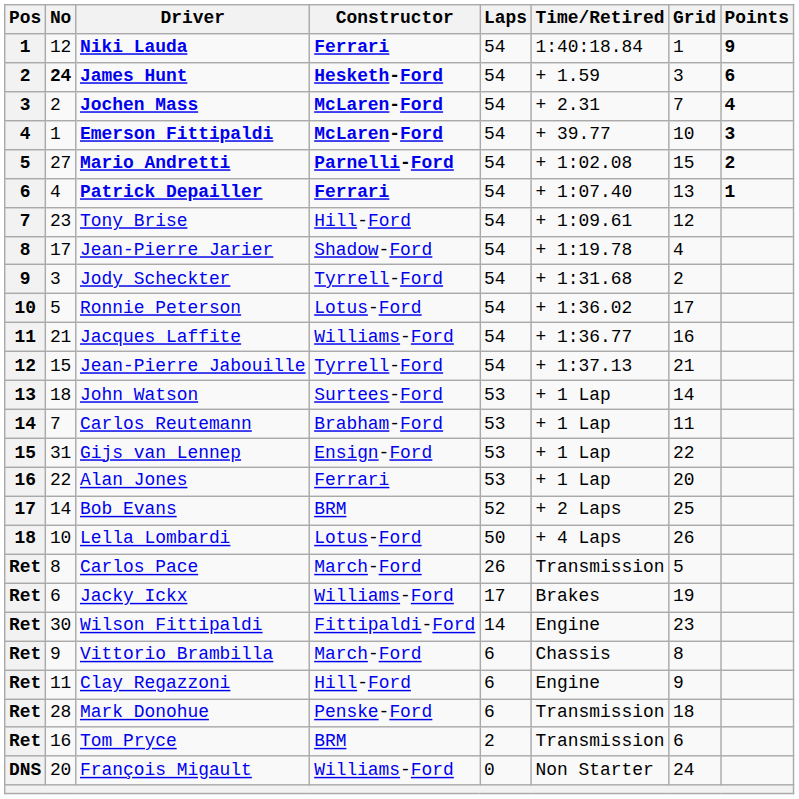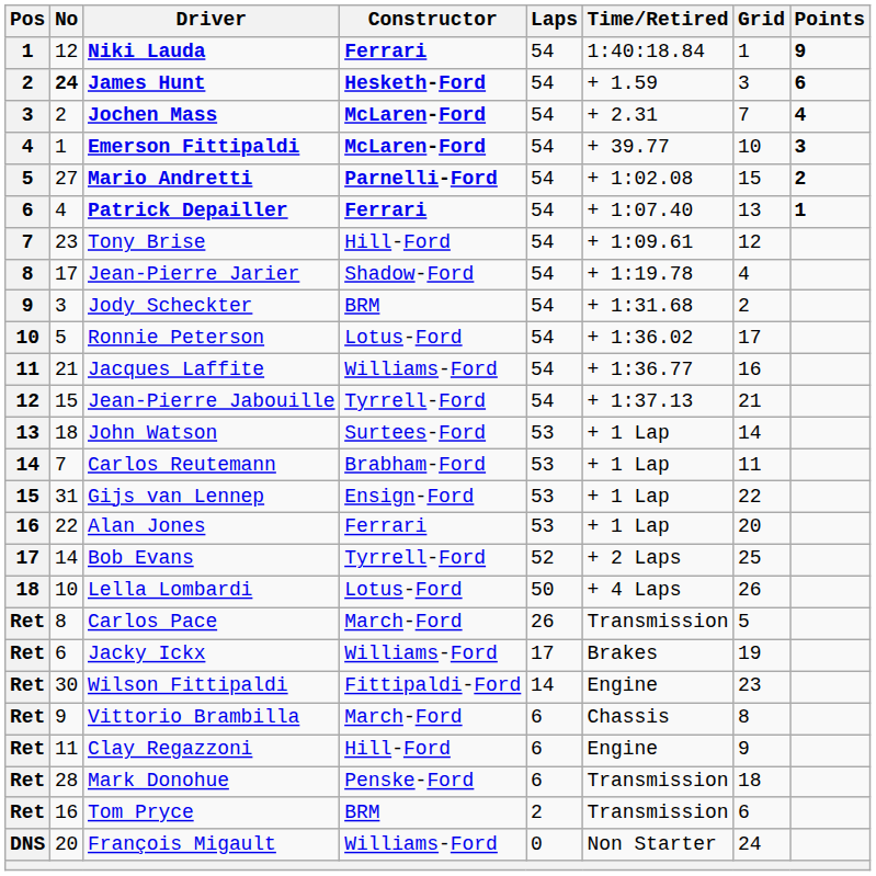 <table class="wikitable" style="font-size: 95%">
 <tr>
 <th>Pos</th>
 <th>No</th>
 <th>Driver</th>
 <th>Constructor</th>
 <th>Laps</th>
 <th>Time/Retired</th>
 <th>Grid</th>
 <th>Points</th>
 </tr>
 <tr>
 <th>1</th>
 <td>12</td>
 <td> <strong><a href='#'>Niki Lauda</a></strong></td>
 <td><strong><a href='#'>Ferrari</a></strong></td>
 <td>54</td>
 <td>1:40:18.84</td>
 <td>1</td>
 <td><strong>9</strong></td>
 </tr>
 <tr>
 <th>2</th>
 <td><strong>24</strong></td>
 <td> <strong><a href='#'>James Hunt</a></strong></td>
 <td><strong><a href='#'>Hesketh</a>-<a href='#'>Ford</a></strong></td>
 <td>54</td>
 <td>+ 1.59</td>
 <td>3</td>
 <td><strong>6</strong></td>
 </tr>
 <tr>
 <th>3</th>
 <td>2</td>
 <td>  <strong><a href='#'>Jochen Mass</a></strong></td>
 <td><strong><a href='#'>McLaren</a>-<a href='#'>Ford</a></strong></td>
 <td>54</td>
 <td>+ 2.31</td>
 <td>7</td>
 <td><strong>4</strong></td>
 </tr>
 <tr>
 <th>4</th>
 <td>1</td>
 <td> <strong><a href='#'>Emerson Fittipaldi</a></strong></td>
 <td><strong><a href='#'>McLaren</a>-<a href='#'>Ford</a></strong></td>
 <td>54</td>
 <td>+ 39.77</td>
 <td>10</td>
 <td><strong>3</strong></td>
 </tr>
 <tr>
 <th>5</th>
 <td>27</td>
 <td> <strong><a href='#'>Mario Andretti</a></strong></td>
 <td><strong><a href='#'>Parnelli</a>-<a href='#'>Ford</a></strong></td>
 <td>54</td>
 <td>+ 1:02.08</td>
 <td>15</td>
 <td><strong>2</strong></td>
 </tr>
 <tr>
 <th>6</th>
 <td>4</td>
 <td> <strong><a href='#'>Patrick Depailler</a></strong></td>
 <td><strong><a href='#'>Ferrari</a></strong></td>
 <td>54</td>
 <td>+ 1:07.40</td>
 <td>13</td>
 <td><strong>1</strong></td>
 </tr>
 <tr>
 <th>7</th>
 <td>23</td>
 <td>  <a href='#'>Tony Brise</a></td>
 <td><a href='#'>Hill</a>-<a href='#'>Ford</a></td>
 <td>54</td>
 <td>+ 1:09.61</td>
 <td>12</td>
 <td> </td>
 </tr>
 <tr>
 <th>8</th>
 <td>17</td>
 <td>  <a href='#'>Jean-Pierre Jarier</a></td>
 <td><a href='#'>Shadow</a>-<a href='#'>Ford</a></td>
 <td>54</td>
 <td>+ 1:19.78</td>
 <td>4</td>
 <td> </td>
 </tr>
 <tr>
 <th>9</th>
 <td>3</td>
 <td> <a href='#'>Jody Scheckter</a></td>
-<td><a href='#'>Tyrrell</a>-<a href='#'>Ford</a></td>
+<td><a href='#'>BRM</a></td>
 <td>54</td>
 <td>+ 1:31.68</td>
 <td>2</td>
 <td> </td>
 </tr>
 <tr>
 <th>10</th>
 <td>5</td>
 <td> <a href='#'>Ronnie Peterson</a></td>
 <td><a href='#'>Lotus</a>-<a href='#'>Ford</a></td>
 <td>54</td>
 <td>+ 1:36.02</td>
 <td>17</td>
 <td> </td>
 </tr>
 <tr>
 <th>11</th>
 <td>21</td>
 <td> <a href='#'>Jacques Laffite</a></td>
 <td><a href='#'>Williams</a>-<a href='#'>Ford</a></td>
 <td>54</td>
 <td>+ 1:36.77</td>
 <td>16</td>
 <td> </td>
 </tr>
 <tr>
 <th>12</th>
 <td>15</td>
 <td> <a href='#'>Jean-Pierre Jabouille</a></td>
 <td><a href='#'>Tyrrell</a>-<a href='#'>Ford</a></td>
 <td>54</td>
 <td>+ 1:37.13</td>
 <td>21</td>
 <td> </td>
 </tr>
 <tr>
 <th>13</th>
 <td>18</td>
 <td>  <a href='#'>John Watson</a></td>
 <td><a href='#'>Surtees</a>-<a href='#'>Ford</a></td>
 <td>53</td>
 <td>+ 1 Lap</td>
 <td>14</td>
 <td> </td>
 </tr>
 <tr>
 <th>14</th>
 <td>7</td>
 <td> <a href='#'>Carlos Reutemann</a></td>
 <td><a href='#'>Brabham</a>-<a href='#'>Ford</a></td>
 <td>53</td>
 <td>+ 1 Lap</td>
 <td>11</td>
 <td> </td>
 </tr>
 <tr>
 <th>15</th>
 <td>31</td>
 <td> <a href='#'>Gijs van Lennep</a></td>
 <td><a href='#'>Ensign</a>-<a href='#'>Ford</a></td>
 <td>53</td>
 <td>+ 1 Lap</td>
 <td>22</td>
 <td> </td>
 </tr>
 <tr>
 <th>16</th>
 <td>22</td>
 <td> <a href='#'>Alan Jones</a></td>
 <td><a href='#'>Ferrari</a></td>
 <td>53</td>
 <td>+ 1 Lap</td>
 <td>20</td>
 <td> </td>
 </tr>
 <tr>
 <th>17</th>
 <td>14</td>
 <td> <a href='#'>Bob Evans</a></td>
-<td><a href='#'>BRM</a></td>
+<td><a href='#'>Tyrrell</a>-<a href='#'>Ford</a></td>
 <td>52</td>
 <td>+ 2 Laps</td>
 <td>25</td>
 <td> </td>
 </tr>
 <tr>
 <th>18</th>
 <td>10</td>
 <td>  <a href='#'>Lella Lombardi</a></td>
 <td><a href='#'>Lotus</a>-<a href='#'>Ford</a></td>
 <td>50</td>
 <td>+ 4 Laps</td>
 <td>26</td>
 <td> </td>
 </tr>
 <tr>
 <th>Ret</th>
 <td>8</td>
 <td>  <a href='#'>Carlos Pace</a></td>
 <td><a href='#'>March</a>-<a href='#'>Ford</a></td>
 <td>26</td>
 <td>Transmission</td>
 <td>5</td>
 <td> </td>
 </tr>
 <tr>
 <th>Ret</th>
 <td>6</td>
 <td>  <a href='#'>Jacky Ickx</a></td>
 <td><a href='#'>Williams</a>-<a href='#'>Ford</a></td>
 <td>17</td>
 <td>Brakes</td>
 <td>19</td>
 <td> </td>
 </tr>
 <tr>
 <th>Ret</th>
 <td>30</td>
 <td> <a href='#'>Wilson Fittipaldi</a></td>
 <td><a href='#'>Fittipaldi</a>-<a href='#'>Ford</a></td>
 <td>14</td>
 <td>Engine</td>
 <td>23</td>
 <td> </td>
 </tr>
 <tr>
 <th>Ret</th>
 <td>9</td>
 <td> <a href='#'>Vittorio Brambilla</a></td>
 <td><a href='#'>March</a>-<a href='#'>Ford</a></td>
 <td>6</td>
 <td>Chassis</td>
 <td>8</td>
 <td> </td>
 </tr>
 <tr>
 <th>Ret</th>
 <td>11</td>
 <td> <a href='#'>Clay Regazzoni</a></td>
 <td><a href='#'>Hill</a>-<a href='#'>Ford</a></td>
 <td>6</td>
 <td>Engine</td>
 <td>9</td>
 <td> </td>
 </tr>
 <tr>
 <th>Ret</th>
 <td>28</td>
 <td> <a href='#'>Mark Donohue</a></td>
 <td><a href='#'>Penske</a>-<a href='#'>Ford</a></td>
 <td>6</td>
 <td>Transmission</td>
 <td>18</td>
 <td> </td>
 </tr>
 <tr>
 <th>Ret</th>
 <td>16</td>
 <td> <a href='#'>Tom Pryce</a></td>
 <td><a href='#'>BRM</a></td>
 <td>2</td>
 <td>Transmission</td>
 <td>6</td>
 <td> </td>
 </tr>
 <tr>
 <th>DNS</th>
 <td>20</td>
 <td> <a href='#'>François Migault</a></td>
 <td><a href='#'>Williams</a>-<a href='#'>Ford</a></td>
 <td>0</td>
 <td>Non Starter</td>
 <td>24</td>
 <td> </td>
 </tr>
 <tr>
 <th colspan="8"></th>
 </tr>
 </table>
